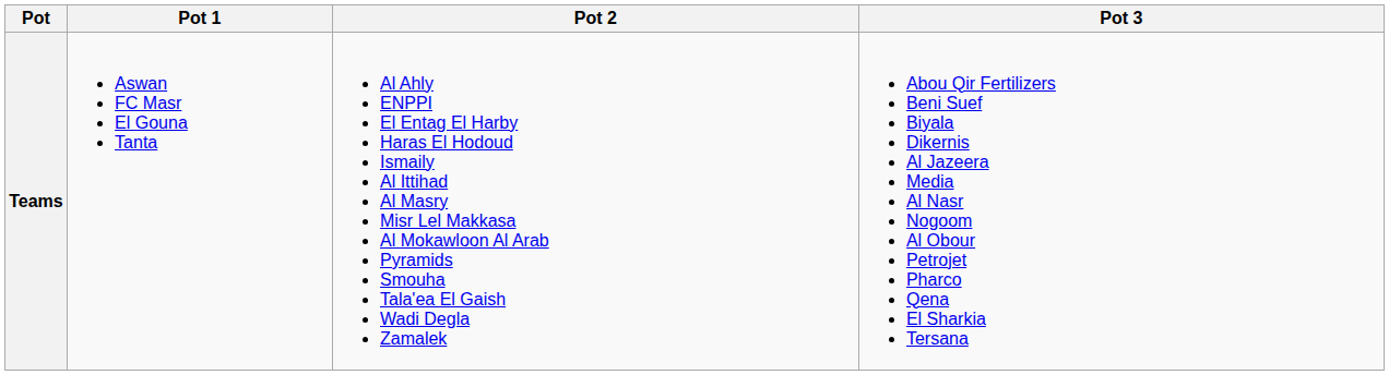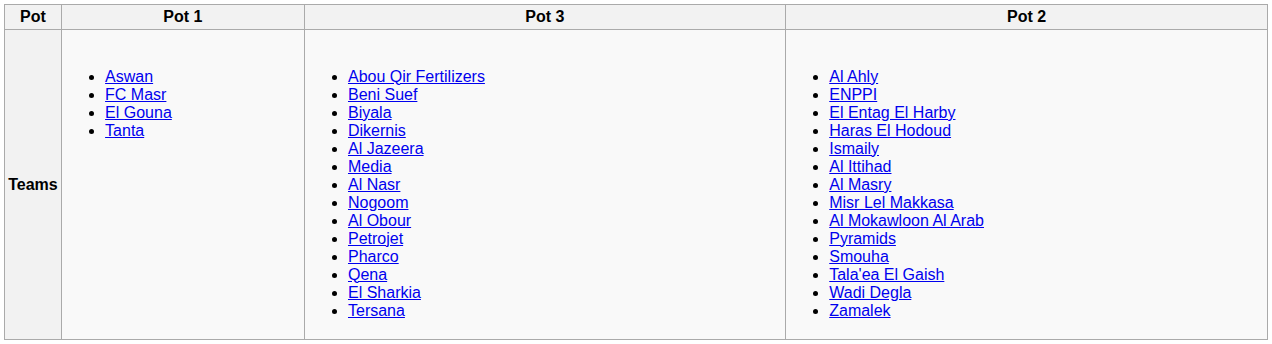 <table class=wikitable style=width:100%;>
 <tr>
 <th>Pot</th>
 <th width=20%>Pot 1</th>
+<th width=40%>Pot 3</th>
 <th width=40%>Pot 2</th>
-<th width=40%>Pot 3</th>
 </tr>
 <tr>
 <th>Teams</th>
 <td valign=top><br><ul><li><a href='#'>Aswan</a></li><li><a href='#'>FC Masr</a></li><li><a href='#'>El Gouna</a></li><li><a href='#'>Tanta</a></li></ul></td>
+<td valign=top><br><ul><li><a href='#'>Abou Qir Fertilizers</a></li><li><a href='#'>Beni Suef</a></li><li><a href='#'>Biyala</a></li><li><a href='#'>Dikernis</a></li><li><a href='#'>Al Jazeera</a></li><li><a href='#'>Media</a></li><li><a href='#'>Al Nasr</a></li><li><a href='#'>Nogoom</a></li><li><a href='#'>Al Obour</a></li><li><a href='#'>Petrojet</a></li><li><a href='#'>Pharco</a></li><li><a href='#'>Qena</a></li><li><a href='#'>El Sharkia</a></li><li><a href='#'>Tersana</a></li></ul></td>
 <td valign=top><br><ul><li><a href='#'>Al Ahly</a></li><li><a href='#'>ENPPI</a></li><li><a href='#'>El Entag El Harby</a></li><li><a href='#'>Haras El Hodoud</a></li><li><a href='#'>Ismaily</a></li><li><a href='#'>Al Ittihad</a></li><li><a href='#'>Al Masry</a></li><li><a href='#'>Misr Lel Makkasa</a></li><li><a href='#'>Al Mokawloon Al Arab</a></li><li><a href='#'>Pyramids</a></li><li><a href='#'>Smouha</a></li><li><a href='#'>Tala'ea El Gaish</a></li><li><a href='#'>Wadi Degla</a></li><li><a href='#'>Zamalek</a></li></ul></td>
-<td valign=top><br><ul><li><a href='#'>Abou Qir Fertilizers</a></li><li><a href='#'>Beni Suef</a></li><li><a href='#'>Biyala</a></li><li><a href='#'>Dikernis</a></li><li><a href='#'>Al Jazeera</a></li><li><a href='#'>Media</a></li><li><a href='#'>Al Nasr</a></li><li><a href='#'>Nogoom</a></li><li><a href='#'>Al Obour</a></li><li><a href='#'>Petrojet</a></li><li><a href='#'>Pharco</a></li><li><a href='#'>Qena</a></li><li><a href='#'>El Sharkia</a></li><li><a href='#'>Tersana</a></li></ul></td>
 </tr>
 </table>
